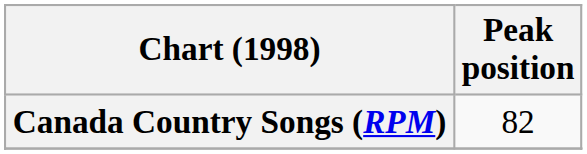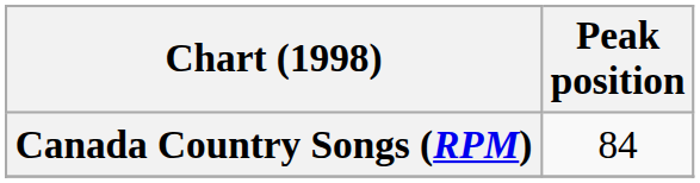 <table class="wikitable sortable plainrowheaders" style="text-align:center">
 <tr>
 <th scope="col">Chart (1998)</th>
 <th scope="col">Peak<br> position</th>
 </tr>
 <tr>
 <th scope="row">Canada Country Songs (<em><a href='#'>RPM</a></em>)</th>
-<td>82</td>
+<td>84</td>
 </tr>
 <tr>
 </tr>
 <tr>
 </tr>
 </table>
